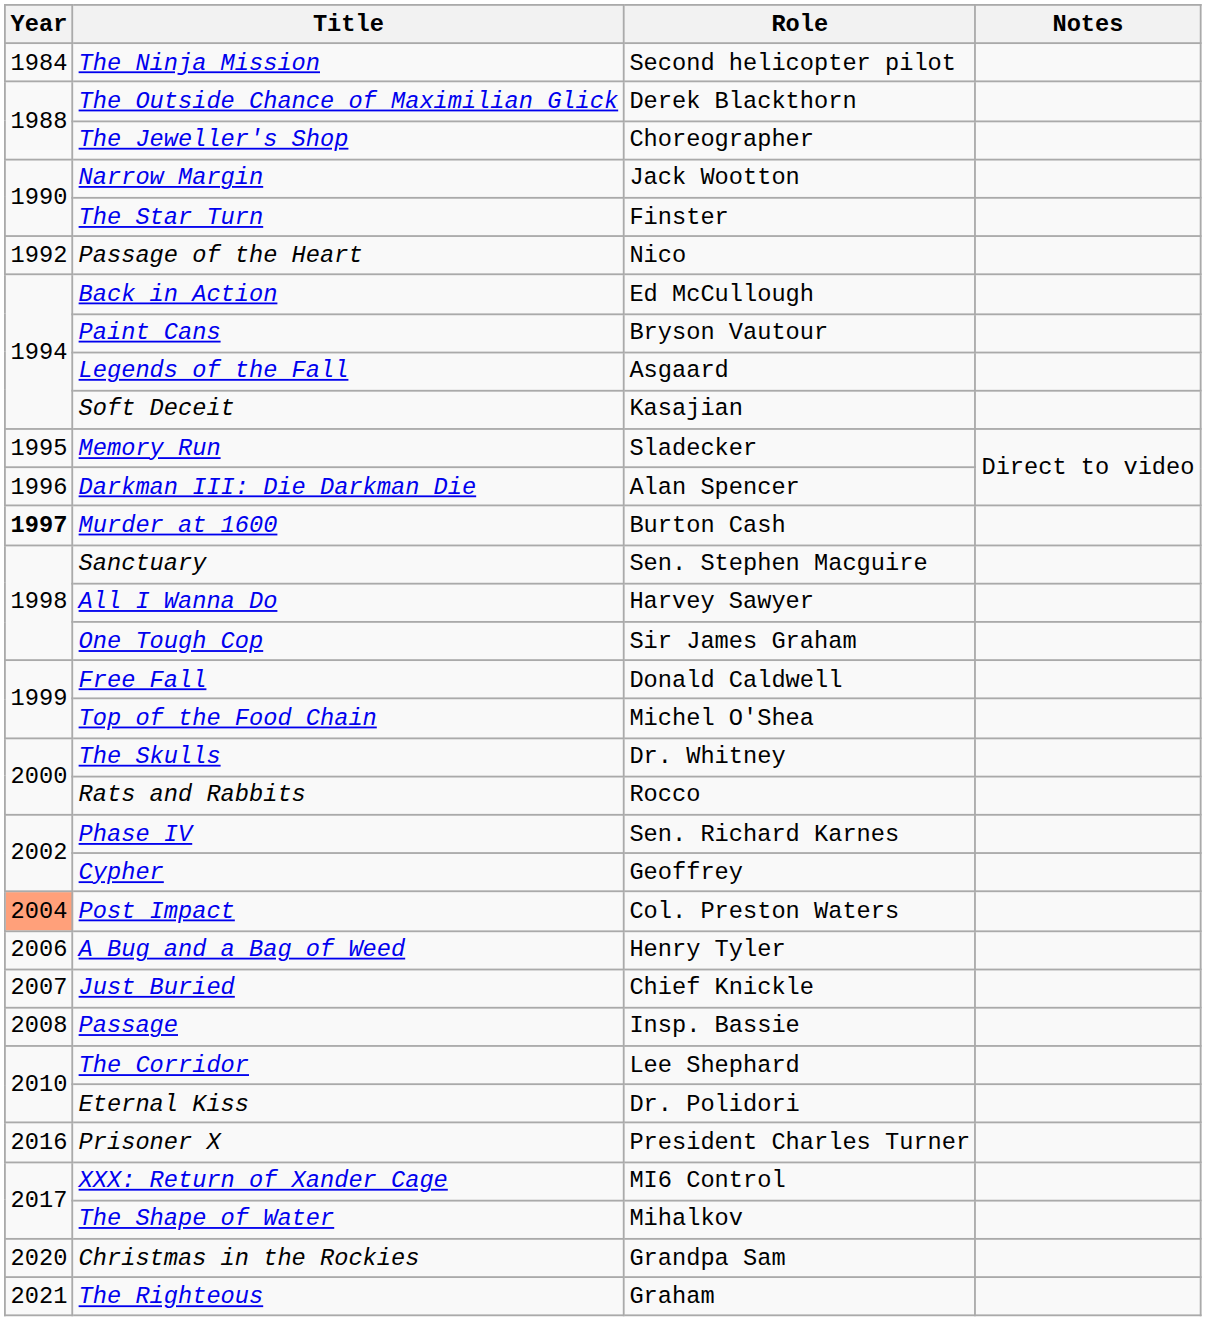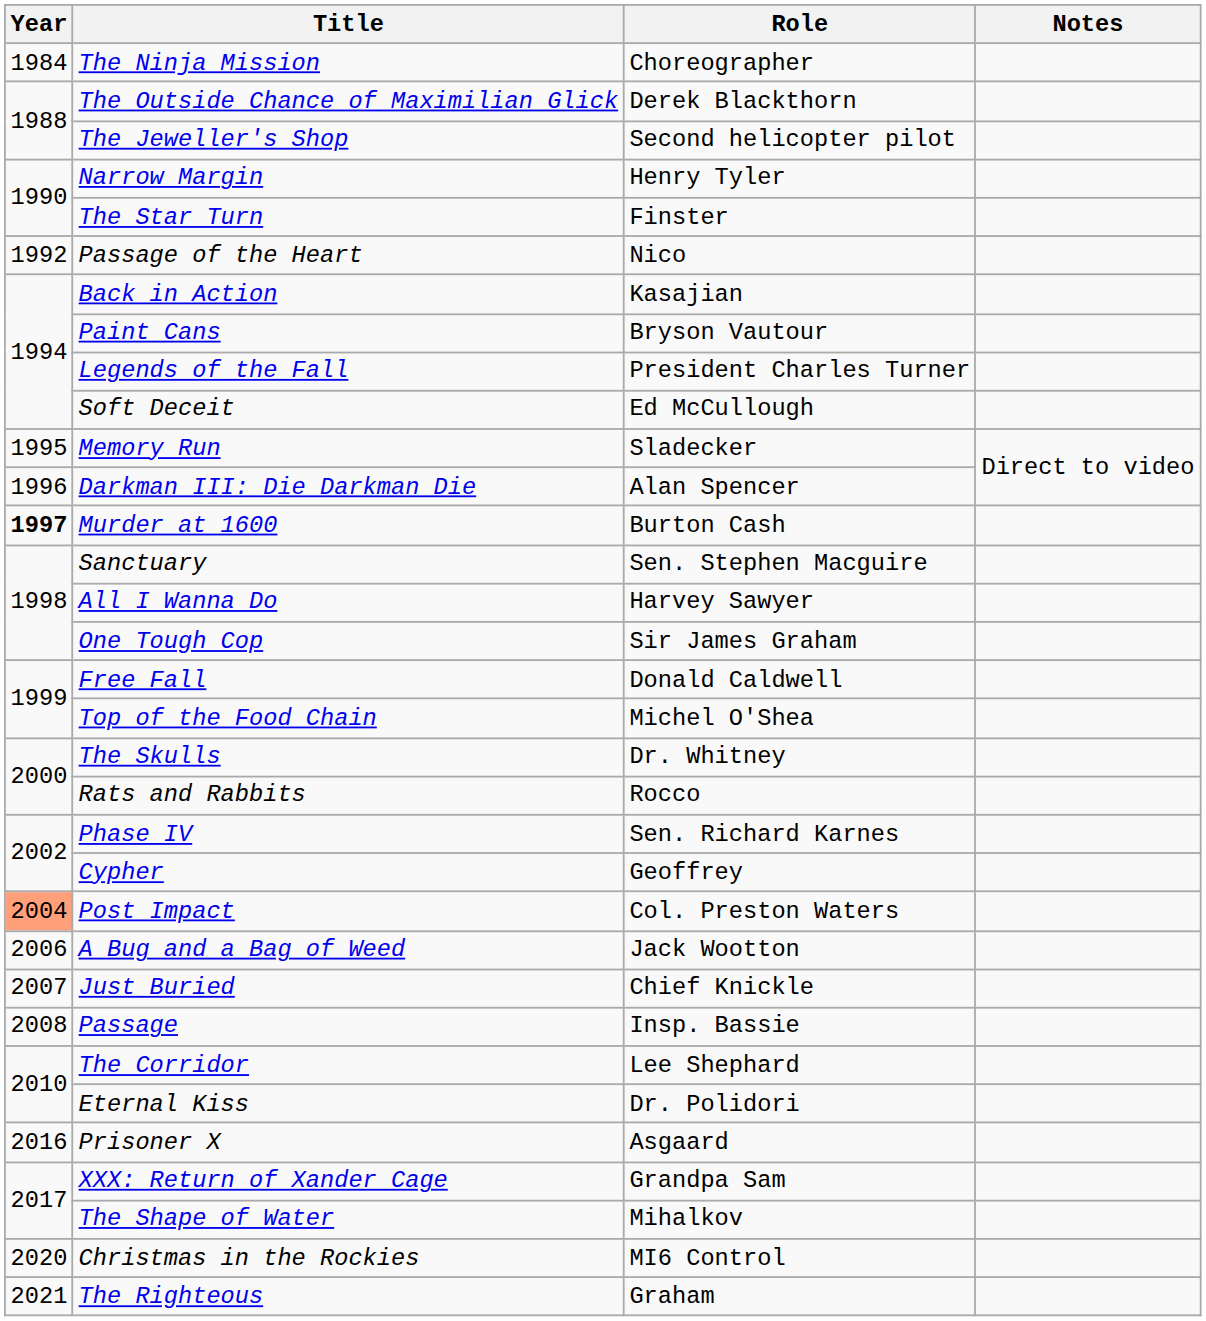 <table class="wikitable sortable">
 <tr>
 <th>Year</th>
 <th>Title</th>
 <th>Role</th>
 <th class="unsortable">Notes</th>
 </tr>
 <tr>
 <td>1984</td>
 <td data-sort-value="Ninja Mission, The"><em><a href='#'>The Ninja Mission</a></em></td>
-<td>Second helicopter pilot</td>
+<td>Choreographer</td>
 <td></td>
 </tr>
 <tr>
 <td rowspan=2>1988</td>
 <td data-sort-value="Outside Chance of Maximilian Glick, The"><em><a href='#'>The Outside Chance of Maximilian Glick</a></em></td>
 <td>Derek Blackthorn</td>
 <td></td>
 </tr>
 <tr>
 <td data-sort-value="Jeweller's Shop, The"><a href='#'><em>The Jeweller's Shop</em></a></td>
-<td>Choreographer</td>
+<td>Second helicopter pilot</td>
 <td></td>
 </tr>
 <tr>
 <td rowspan=2>1990</td>
 <td><em><a href='#'>Narrow Margin</a></em></td>
-<td>Jack Wootton</td>
+<td>Henry Tyler</td>
 <td></td>
 </tr>
 <tr>
 <td><em><a href='#'>The Star Turn</a></em></td>
 <td>Finster</td>
 <td></td>
 </tr>
 <tr>
 <td>1992</td>
 <td><em>Passage of the Heart</em></td>
 <td>Nico</td>
 <td></td>
 </tr>
 <tr>
 <td rowspan=4>1994</td>
 <td><em><a href='#'>Back in Action</a></em></td>
-<td>Ed McCullough</td>
+<td>Kasajian</td>
 <td></td>
 </tr>
 <tr>
 <td><em><a href='#'>Paint Cans</a></em></td>
 <td>Bryson Vautour</td>
 <td></td>
 </tr>
 <tr>
 <td><em><a href='#'>Legends of the Fall</a></em></td>
-<td>Asgaard</td>
+<td>President Charles Turner</td>
 <td></td>
 </tr>
 <tr>
 <td><em>Soft Deceit</em></td>
-<td>Kasajian</td>
+<td>Ed McCullough</td>
 <td></td>
 </tr>
 <tr>
 <td>1995</td>
 <td><em><a href='#'>Memory Run</a></em></td>
 <td>Sladecker</td>
 <td rowspan=2>Direct to video</td>
 </tr>
 <tr>
 <td>1996</td>
 <td><em><a href='#'>Darkman III: Die Darkman Die</a></em></td>
 <td>Alan Spencer</td>
 </tr>
 <tr>
 <td><strong>1997</strong></td>
 <td><em><a href='#'>Murder at 1600</a></em></td>
 <td>Burton Cash</td>
 <td></td>
 </tr>
 <tr>
 <td rowspan=3>1998</td>
 <td><em>Sanctuary</em></td>
 <td>Sen. Stephen Macguire</td>
 <td></td>
 </tr>
 <tr>
 <td><a href='#'><em>All I Wanna Do</em></a></td>
 <td>Harvey Sawyer</td>
 <td></td>
 </tr>
 <tr>
 <td><em><a href='#'>One Tough Cop</a></em></td>
 <td>Sir James Graham</td>
 <td></td>
 </tr>
 <tr>
 <td rowspan=2>1999</td>
 <td><a href='#'><em>Free Fall</em></a></td>
 <td>Donald Caldwell</td>
 <td></td>
 </tr>
 <tr>
 <td><em><a href='#'>Top of the Food Chain</a></em></td>
 <td>Michel O'Shea</td>
 <td></td>
 </tr>
 <tr>
 <td rowspan=2>2000</td>
 <td data-sort-value="Skulls, The"><a href='#'><em>The Skulls</em></a></td>
 <td>Dr. Whitney</td>
 <td></td>
 </tr>
 <tr>
 <td><em>Rats and Rabbits</em></td>
 <td>Rocco</td>
 <td></td>
 </tr>
 <tr>
 <td rowspan=2>2002</td>
 <td><a href='#'><em>Phase IV</em></a></td>
 <td>Sen. Richard Karnes</td>
 <td></td>
 </tr>
 <tr>
 <td><a href='#'><em>Cypher</em></a></td>
 <td>Geoffrey</td>
 <td></td>
 </tr>
 <tr>
 <td style="background: lightsalmon;">2004</td>
 <td><em><a href='#'>Post Impact</a></em></td>
 <td>Col. Preston Waters</td>
 <td></td>
 </tr>
 <tr>
 <td>2006</td>
 <td data-sort-value="Bug and a Bag of Weed, A"><em><a href='#'>A Bug and a Bag of Weed</a></em></td>
-<td>Henry Tyler</td>
+<td>Jack Wootton</td>
 <td></td>
 </tr>
 <tr>
 <td>2007</td>
 <td><em><a href='#'>Just Buried</a></em></td>
 <td>Chief Knickle</td>
 <td></td>
 </tr>
 <tr>
 <td>2008</td>
 <td><a href='#'><em>Passage</em></a></td>
 <td>Insp. Bassie</td>
 <td></td>
 </tr>
 <tr>
 <td rowspan=2>2010</td>
 <td data-sort-value="Corridor, The"><a href='#'><em>The Corridor</em></a></td>
 <td>Lee Shephard</td>
 <td></td>
 </tr>
 <tr>
 <td><em>Eternal Kiss</em></td>
 <td>Dr. Polidori</td>
 <td></td>
 </tr>
 <tr>
 <td>2016</td>
 <td><em>Prisoner X</em></td>
-<td>President Charles Turner</td>
+<td>Asgaard</td>
 <td></td>
 </tr>
 <tr>
 <td rowspan=2>2017</td>
 <td><em><a href='#'>XXX: Return of Xander Cage</a></em></td>
-<td>MI6 Control</td>
+<td>Grandpa Sam</td>
 <td></td>
 </tr>
 <tr>
 <td data-sort-value="Shape of Water, The"><em><a href='#'>The Shape of Water</a></em></td>
 <td>Mihalkov</td>
 <td></td>
 </tr>
 <tr>
 <td>2020</td>
 <td><em>Christmas in the Rockies</em></td>
-<td>Grandpa Sam</td>
+<td>MI6 Control</td>
 <td></td>
 </tr>
 <tr>
 <td>2021</td>
 <td data-sort-value="Righteous, The"><em><a href='#'>The Righteous</a></em></td>
 <td>Graham</td>
 <td></td>
 </tr>
 </table>
